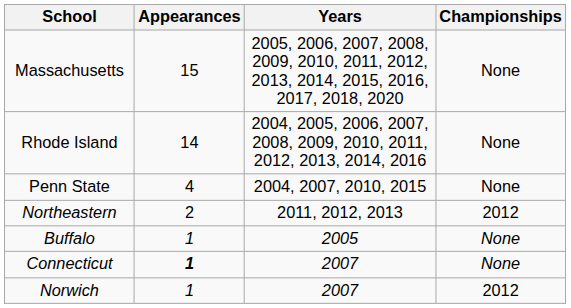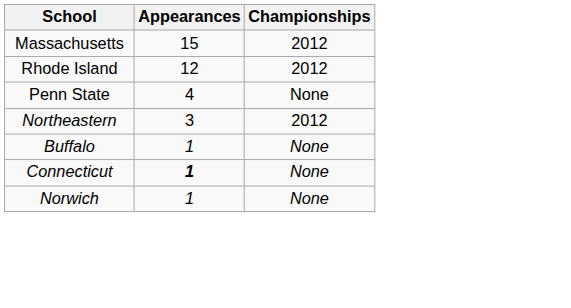 <table class="wikitable" style="text-align: center;">
 <tr>
 <th scope="col" width="120px">School</th>
 <th scope="col" width="100px">Appearances</th>
-<th scope="col" width="180px">Years</th>
 <th scope="col" width="100px">Championships</th>
 </tr>
 <tr>
 <td>Massachusetts</td>
 <td>15</td>
-<td>2005, 2006, 2007, 2008, 2009, 2010, 2011, 2012, 2013, 2014, 2015, 2016, 2017, 2018, 2020</td>
-<td>None</td>
+<td>2012</td>
 </tr>
 <tr>
 <td>Rhode Island</td>
-<td>14</td>
-<td>2004, 2005, 2006, 2007, 2008, 2009, 2010, 2011, 2012, 2013, 2014, 2016</td>
-<td>None</td>
+<td>12</td>
+<td>2012</td>
 </tr>
 <tr>
 <td>Penn State</td>
 <td>4</td>
-<td>2004, 2007, 2010, 2015</td>
 <td>None</td>
 </tr>
 <tr>
 <td><em>Northeastern</em></td>
-<td>2</td>
-<td>2011, 2012, 2013</td>
+<td>3</td>
 <td>2012</td>
 </tr>
 <tr>
 <td><em>Buffalo</em></td>
 <td><em>1</em></td>
-<td><em>2005</em></td>
 <td><em>None</em></td>
 </tr>
 <tr>
 <td><em>Connecticut</em></td>
 <td><strong><em>1</em></strong></td>
-<td><em>2007</em></td>
 <td><em>None</em></td>
 </tr>
 <tr>
 <td><em>Norwich</em></td>
 <td><em>1</em></td>
-<td><em>2007</em></td>
-<td>2012</td>
+<td><em>None</em></td>
 </tr>
 </table>
